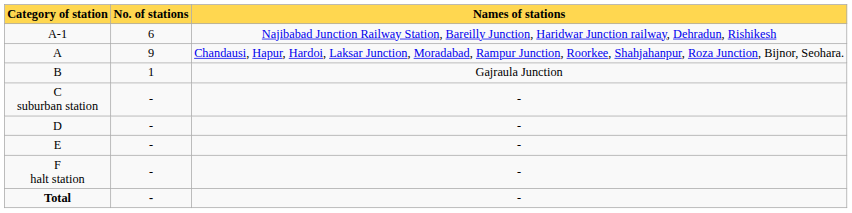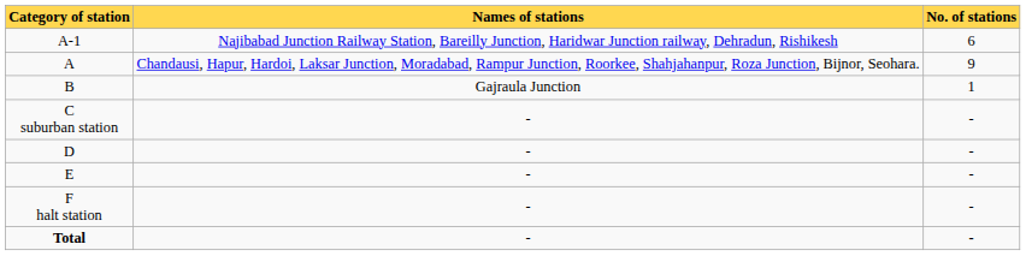 <table class="wikitable sortable">
 <tr>
 <th style="background:#ffd750;">Category of station</th>
+<th style="background:#ffd750;">Names of stations</th>
 <th style="background:#ffd750;">No. of stations</th>
-<th style="background:#ffd750;">Names of stations</th>
 </tr>
 <tr>
 <td style="text-align:center;">A-1</td>
+<td style="text-align:center;"><a href='#'>Najibabad Junction Railway Station</a>, <a href='#'>Bareilly Junction</a>, <a href='#'>Haridwar Junction railway</a>, <a href='#'>Dehradun</a>, <a href='#'>Rishikesh</a></td>
 <td style="text-align:center;">6</td>
-<td style="text-align:center;"><a href='#'>Najibabad Junction Railway Station</a>, <a href='#'>Bareilly Junction</a>, <a href='#'>Haridwar Junction railway</a>, <a href='#'>Dehradun</a>, <a href='#'>Rishikesh</a></td>
 </tr>
 <tr>
 <td style="text-align:center;">A</td>
+<td style="text-align:center;"><a href='#'>Chandausi</a>, <a href='#'>Hapur</a>, <a href='#'>Hardoi</a>, <a href='#'>Laksar Junction</a>, <a href='#'>Moradabad</a>, <a href='#'>Rampur Junction</a>, <a href='#'>Roorkee</a>, <a href='#'>Shahjahanpur</a>, <a href='#'>Roza Junction</a>, Bijnor, Seohara.</td>
 <td style="text-align:center;">9</td>
-<td style="text-align:center;"><a href='#'>Chandausi</a>, <a href='#'>Hapur</a>, <a href='#'>Hardoi</a>, <a href='#'>Laksar Junction</a>, <a href='#'>Moradabad</a>, <a href='#'>Rampur Junction</a>, <a href='#'>Roorkee</a>, <a href='#'>Shahjahanpur</a>, <a href='#'>Roza Junction</a>, Bijnor, Seohara.</td>
 </tr>
 <tr>
 <td style="text-align:center;">B</td>
+<td style="text-align:center;">Gajraula Junction</td>
 <td style="text-align:center;">1</td>
-<td style="text-align:center;">Gajraula Junction</td>
 </tr>
 <tr>
 <td style="text-align:center;">C<br>suburban station</td>
 <td style="text-align:center;">-</td>
 <td style="text-align:center;">-</td>
 </tr>
 <tr>
 <td style="text-align:center;">D</td>
 <td style="text-align:center;">-</td>
 <td style="text-align:center;">-</td>
 </tr>
 <tr>
 <td style="text-align:center;">E</td>
 <td style="text-align:center;">-</td>
 <td style="text-align:center;">-</td>
 </tr>
 <tr>
 <td style="text-align:center;">F<br>halt station</td>
 <td style="text-align:center;">-</td>
 <td style="text-align:center;">-</td>
 </tr>
 <tr>
 <td style="text-align:center;"><strong>Total</strong></td>
+<td style="text-align:center;">-</td>
 <td style="text-align:center;"><strong>-</strong></td>
-<td style="text-align:center;">-</td>
 </tr>
 </table>
